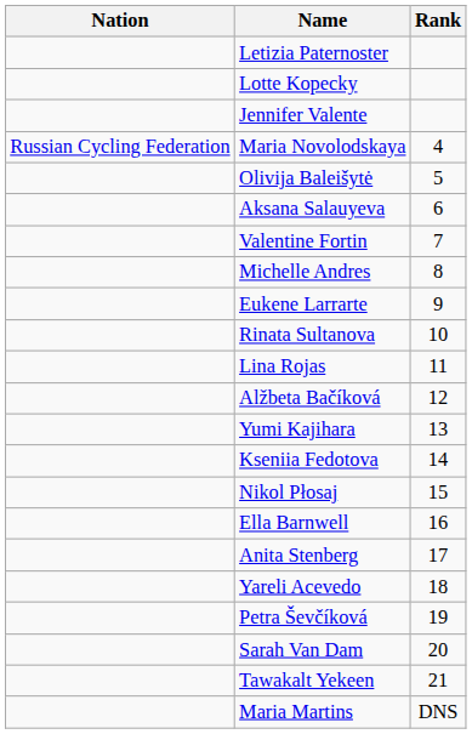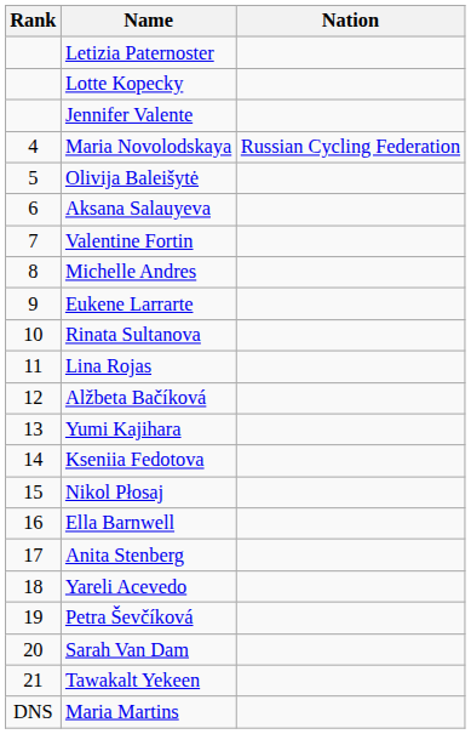 <table class="wikitable sortable" style="text-align:center">
 <tr>
+<th>Rank</th>
+<th>Name</th>
 <th>Nation</th>
-<th>Name</th>
-<th>Rank</th>
 </tr>
 <tr>
+<td></td>
+<td align=left><a href='#'>Letizia Paternoster</a></td>
 <td align=left></td>
-<td align=left><a href='#'>Letizia Paternoster</a></td>
-<td></td>
 </tr>
 <tr>
+<td></td>
+<td align=left><a href='#'>Lotte Kopecky</a></td>
 <td align=left></td>
-<td align=left><a href='#'>Lotte Kopecky</a></td>
-<td></td>
 </tr>
 <tr>
+<td></td>
+<td align=left><a href='#'>Jennifer Valente</a></td>
 <td align=left></td>
-<td align=left><a href='#'>Jennifer Valente</a></td>
-<td></td>
 </tr>
 <tr>
+<td>4</td>
+<td align=left><a href='#'>Maria Novolodskaya</a></td>
 <td align=left><a href='#'>Russian Cycling Federation</a></td>
-<td align=left><a href='#'>Maria Novolodskaya</a></td>
-<td>4</td>
 </tr>
 <tr>
+<td>5</td>
+<td align=left><a href='#'>Olivija Baleišytė</a></td>
 <td align=left></td>
-<td align=left><a href='#'>Olivija Baleišytė</a></td>
-<td>5</td>
 </tr>
 <tr>
+<td>6</td>
+<td align=left><a href='#'>Aksana Salauyeva</a></td>
 <td align=left></td>
-<td align=left><a href='#'>Aksana Salauyeva</a></td>
-<td>6</td>
 </tr>
 <tr>
+<td>7</td>
+<td align=left><a href='#'>Valentine Fortin</a></td>
 <td align=left></td>
-<td align=left><a href='#'>Valentine Fortin</a></td>
-<td>7</td>
 </tr>
 <tr>
+<td>8</td>
+<td align=left><a href='#'>Michelle Andres</a></td>
 <td align=left></td>
-<td align=left><a href='#'>Michelle Andres</a></td>
-<td>8</td>
 </tr>
 <tr>
+<td>9</td>
+<td align=left><a href='#'>Eukene Larrarte</a></td>
 <td align=left></td>
-<td align=left><a href='#'>Eukene Larrarte</a></td>
-<td>9</td>
 </tr>
 <tr>
+<td>10</td>
+<td align=left><a href='#'>Rinata Sultanova</a></td>
 <td align=left></td>
-<td align=left><a href='#'>Rinata Sultanova</a></td>
-<td>10</td>
 </tr>
 <tr>
+<td>11</td>
+<td align=left><a href='#'>Lina Rojas</a></td>
 <td align=left></td>
-<td align=left><a href='#'>Lina Rojas</a></td>
-<td>11</td>
 </tr>
 <tr>
+<td>12</td>
+<td align=left><a href='#'>Alžbeta Bačíková</a></td>
 <td align=left></td>
-<td align=left><a href='#'>Alžbeta Bačíková</a></td>
-<td>12</td>
 </tr>
 <tr>
+<td>13</td>
+<td align=left><a href='#'>Yumi Kajihara</a></td>
 <td align=left></td>
-<td align=left><a href='#'>Yumi Kajihara</a></td>
-<td>13</td>
 </tr>
 <tr>
+<td>14</td>
+<td align=left><a href='#'>Kseniia Fedotova</a></td>
 <td align=left></td>
-<td align=left><a href='#'>Kseniia Fedotova</a></td>
-<td>14</td>
 </tr>
 <tr>
+<td>15</td>
+<td align=left><a href='#'>Nikol Płosaj</a></td>
 <td align=left></td>
-<td align=left><a href='#'>Nikol Płosaj</a></td>
-<td>15</td>
 </tr>
 <tr>
+<td>16</td>
+<td align=left><a href='#'>Ella Barnwell</a></td>
 <td align=left></td>
-<td align=left><a href='#'>Ella Barnwell</a></td>
-<td>16</td>
 </tr>
 <tr>
+<td>17</td>
+<td align=left><a href='#'>Anita Stenberg</a></td>
 <td align=left></td>
-<td align=left><a href='#'>Anita Stenberg</a></td>
-<td>17</td>
 </tr>
 <tr>
+<td>18</td>
+<td align=left><a href='#'>Yareli Acevedo</a></td>
 <td align=left></td>
-<td align=left><a href='#'>Yareli Acevedo</a></td>
-<td>18</td>
 </tr>
 <tr>
+<td>19</td>
+<td align=left><a href='#'>Petra Ševčíková</a></td>
 <td align=left></td>
-<td align=left><a href='#'>Petra Ševčíková</a></td>
-<td>19</td>
 </tr>
 <tr>
+<td>20</td>
+<td align=left><a href='#'>Sarah Van Dam</a></td>
 <td align=left></td>
-<td align=left><a href='#'>Sarah Van Dam</a></td>
-<td>20</td>
 </tr>
 <tr>
+<td>21</td>
+<td align=left><a href='#'>Tawakalt Yekeen</a></td>
 <td align=left></td>
-<td align=left><a href='#'>Tawakalt Yekeen</a></td>
-<td>21</td>
 </tr>
 <tr>
+<td>DNS</td>
+<td align=left><a href='#'>Maria Martins</a></td>
 <td align=left></td>
-<td align=left><a href='#'>Maria Martins</a></td>
-<td>DNS</td>
 </tr>
 </table>
